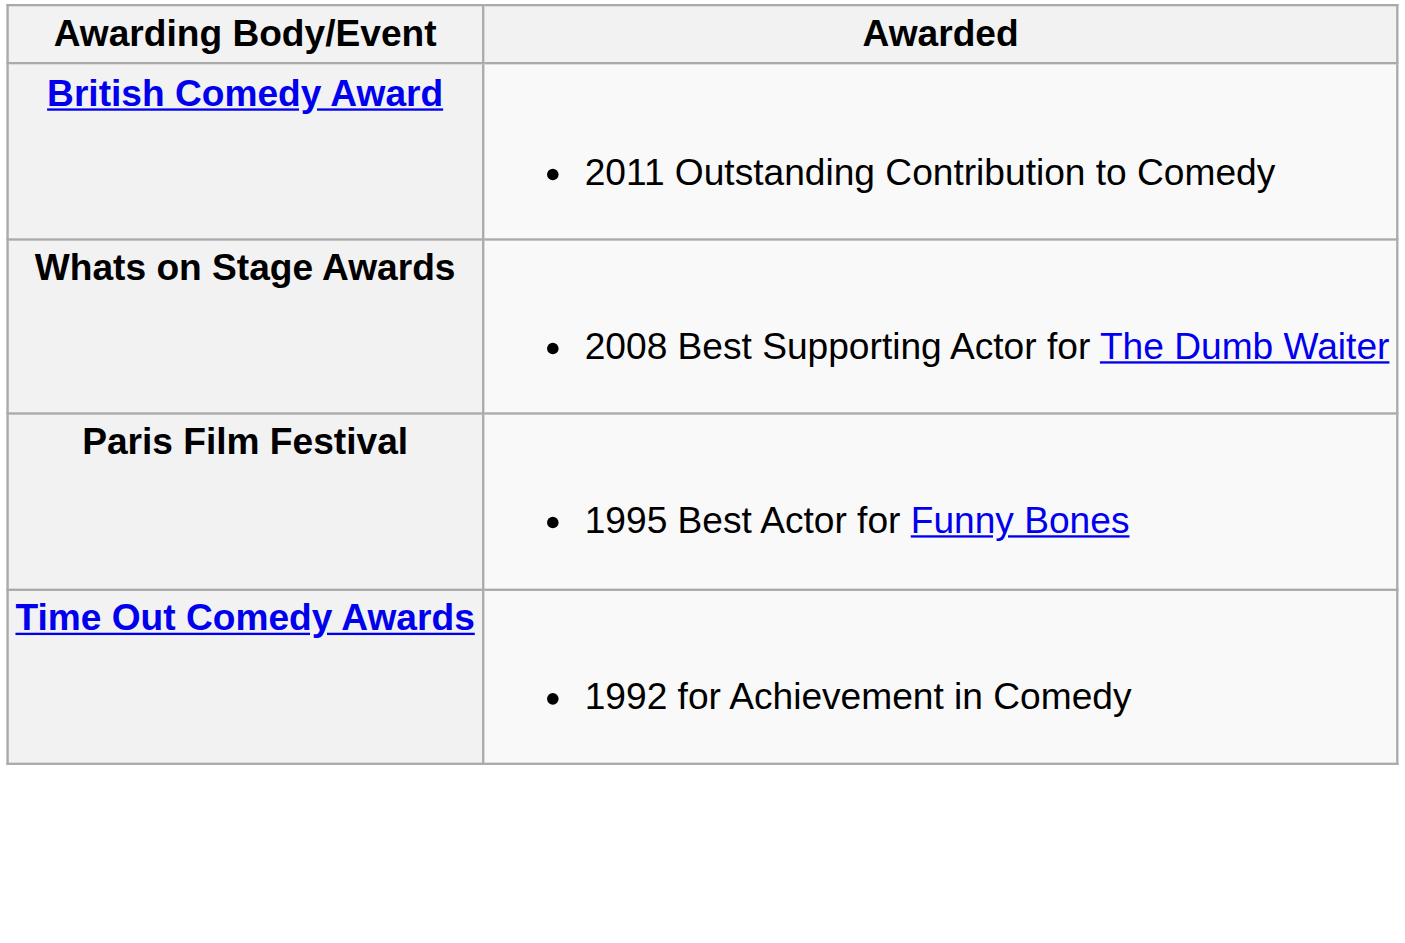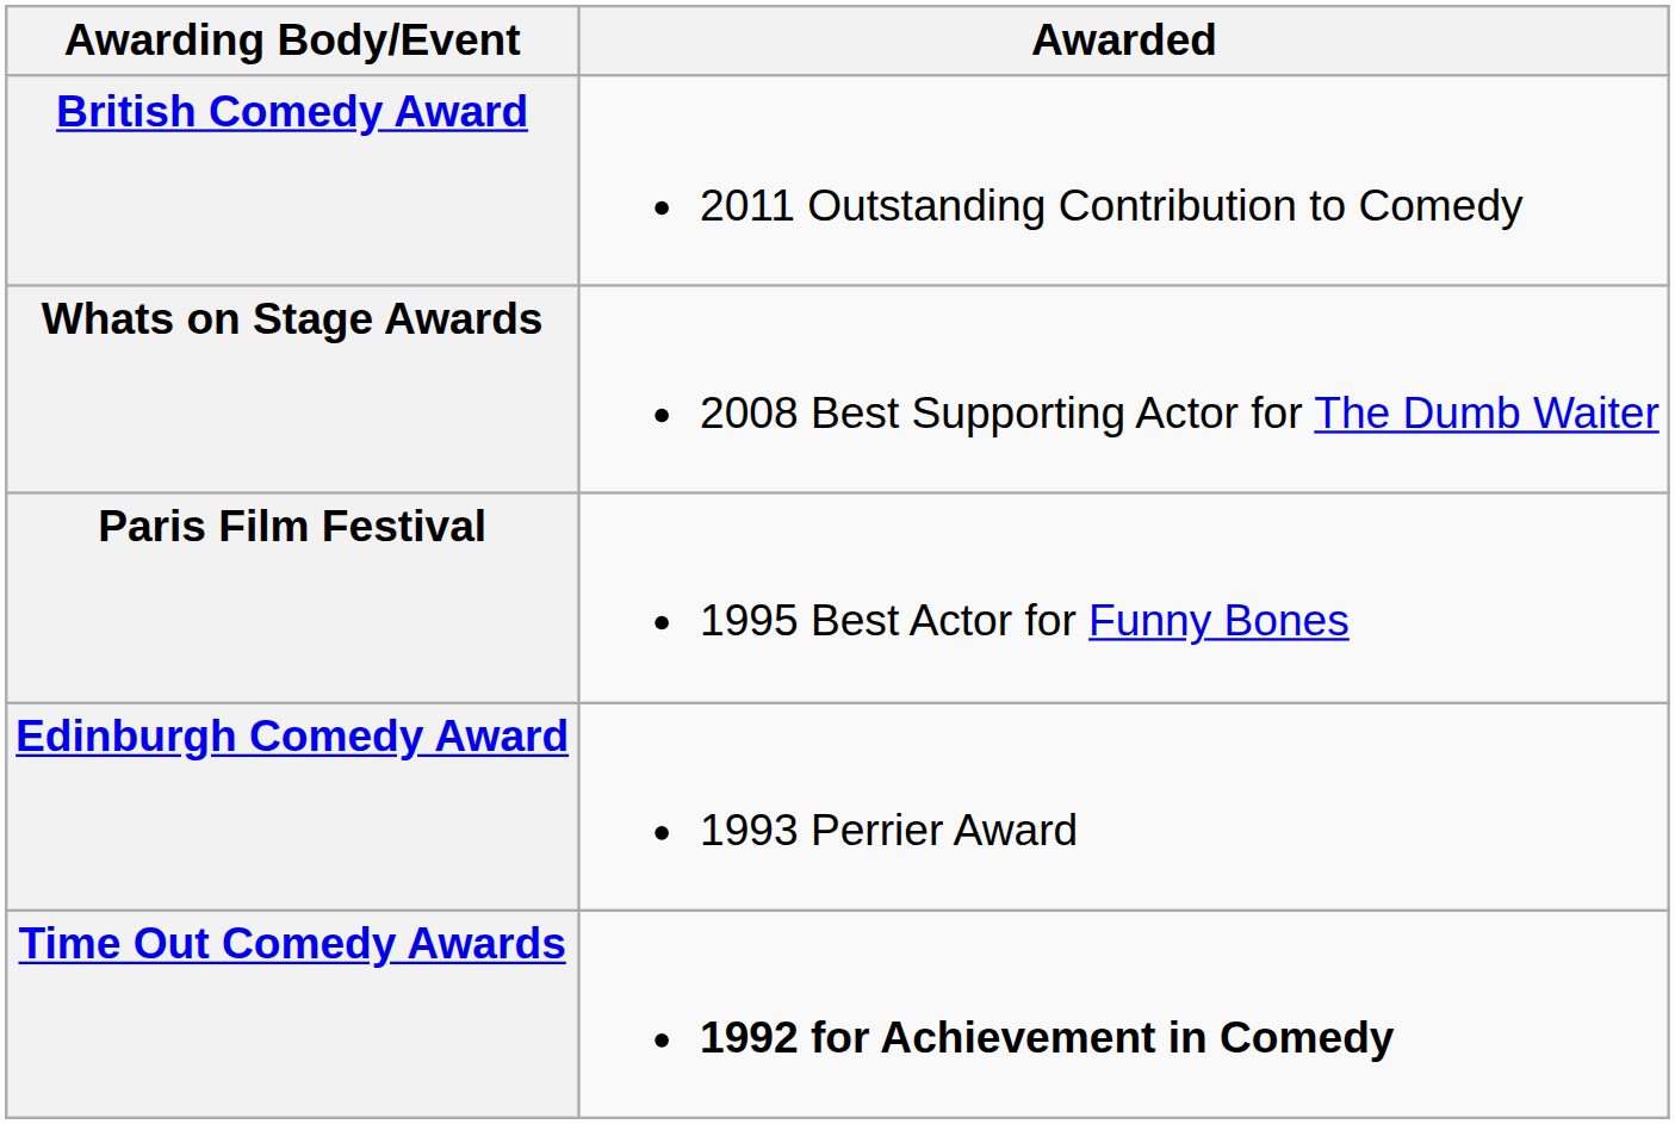 <table class="wikitable" style="margin:auto;">
 <tr>
 <th>Awarding Body/Event</th>
 <th>Awarded</th>
 </tr>
 <tr valign="top">
 <th><a href='#'>British Comedy Award</a></th>
 <td><br><ul><li>2011 Outstanding Contribution to Comedy</li></ul></td>
 </tr>
 <tr valign="top">
 <th>Whats on Stage Awards</th>
 <td><br><ul><li>2008 Best Supporting Actor for <a href='#'>The Dumb Waiter</a></li></ul></td>
 </tr>
 <tr valign="top">
 <th>Paris Film Festival</th>
 <td><br><ul><li>1995 Best Actor for <a href='#'>Funny Bones</a></li></ul></td>
 </tr>
 <tr valign="top">
+<th><a href='#'>Edinburgh Comedy Award</a></th>
+<td><br><ul><li>1993 Perrier Award</li></ul></td>
+</tr>
+<tr valign="top">
 <th><a href='#'>Time Out Comedy Awards</a></th>
-<td><br><ul><li>1992 for Achievement in Comedy</li></ul></td>
+<td><strong><br><ul><li>1992 for Achievement in Comedy</li></ul></strong></td>
 </tr>
 </table>
